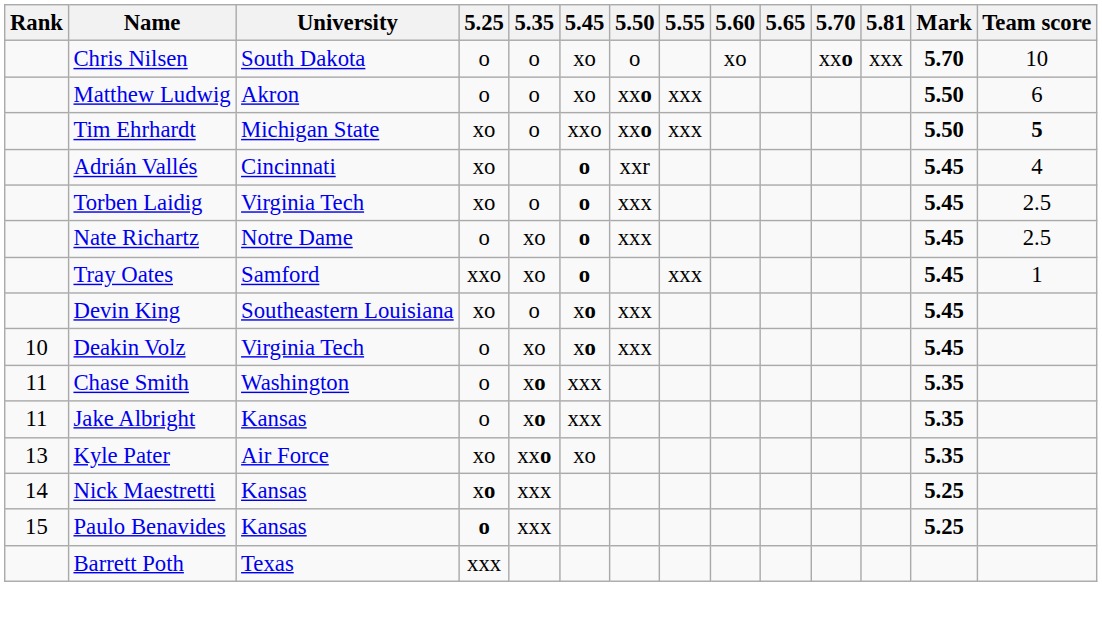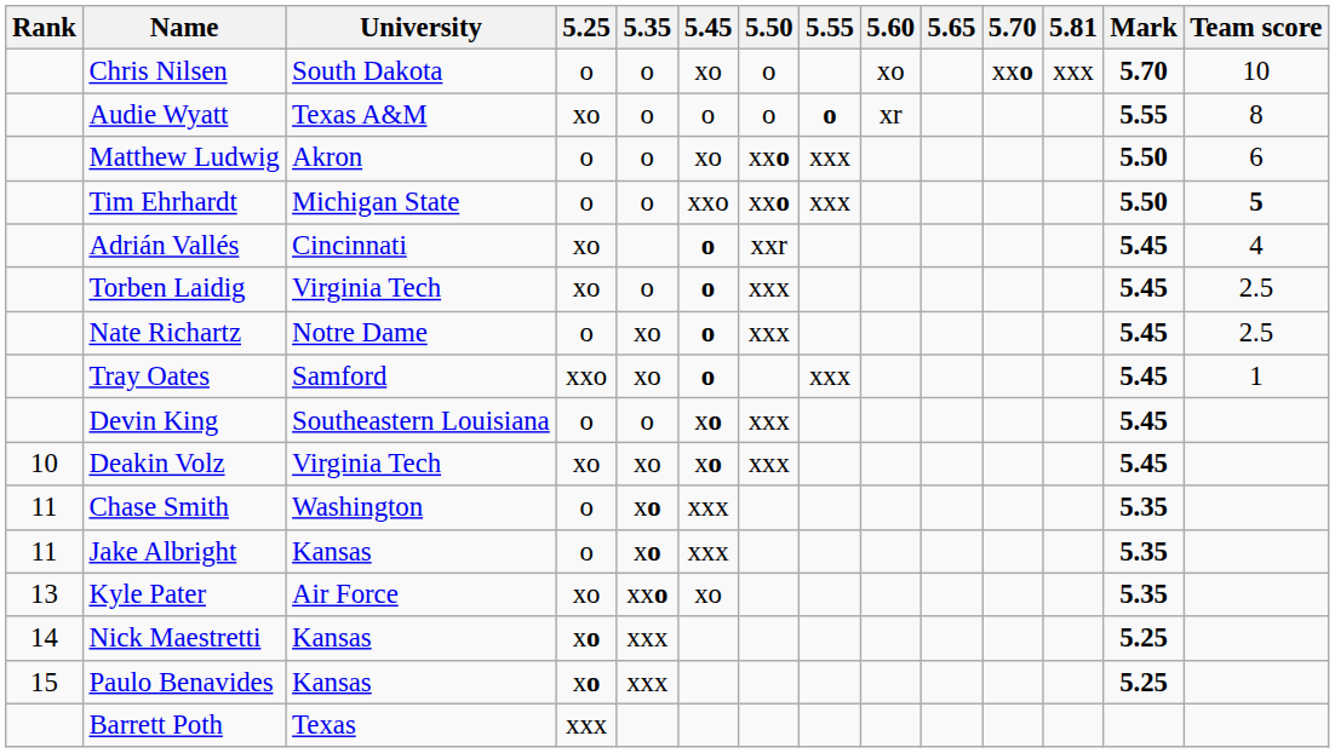 <table class="wikitable sortable" style="text-align:center">
 <tr>
 <th>Rank</th>
 <th>Name</th>
 <th>University</th>
 <th>5.25</th>
 <th>5.35</th>
 <th>5.45</th>
 <th>5.50</th>
 <th>5.55</th>
 <th>5.60</th>
 <th>5.65</th>
 <th>5.70</th>
 <th>5.81</th>
 <th>Mark</th>
 <th>Team score</th>
 </tr>
 <tr>
 <td></td>
 <td align=left><a href='#'>Chris Nilsen</a></td>
 <td align=left><a href='#'>South Dakota</a></td>
 <td>o</td>
 <td>o</td>
 <td>xo</td>
 <td>o</td>
 <td></td>
 <td>xo</td>
 <td></td>
 <td>xx<strong>o</strong></td>
 <td>xxx</td>
 <td><strong>5.70</strong></td>
 <td>10</td>
 </tr>
 <tr>
 <td></td>
+<td align=left><a href='#'>Audie Wyatt</a></td>
+<td align=left><a href='#'>Texas A&M</a></td>
+<td>xo</td>
+<td>o</td>
+<td>o</td>
+<td>o</td>
+<td><strong>o</strong></td>
+<td>xr</td>
+<td></td>
+<td></td>
+<td></td>
+<td><strong>5.55</strong></td>
+<td>8</td>
+</tr>
+<tr>
+<td></td>
 <td align=left><a href='#'>Matthew Ludwig</a></td>
 <td align=left><a href='#'>Akron</a></td>
 <td>o</td>
 <td>o</td>
 <td>xo</td>
 <td>xx<strong>o</strong></td>
 <td>xxx</td>
 <td></td>
 <td></td>
 <td></td>
 <td></td>
 <td><strong>5.50</strong></td>
 <td>6</td>
 </tr>
 <tr>
 <td></td>
 <td align=left><a href='#'>Tim Ehrhardt</a></td>
 <td align=left><a href='#'>Michigan State</a></td>
-<td>xo</td>
+<td>o</td>
 <td>o</td>
 <td>xxo</td>
 <td>xx<strong>o</strong></td>
 <td>xxx</td>
 <td></td>
 <td></td>
 <td></td>
 <td></td>
 <td><strong>5.50</strong></td>
 <td><strong>5</strong></td>
 </tr>
 <tr>
 <td></td>
 <td align=left><a href='#'>Adrián Vallés</a></td>
 <td align=left><a href='#'>Cincinnati</a></td>
 <td>xo</td>
 <td></td>
 <td><strong>o</strong></td>
 <td>xxr</td>
 <td></td>
 <td></td>
 <td></td>
 <td></td>
 <td></td>
 <td><strong>5.45</strong></td>
 <td>4</td>
 </tr>
 <tr>
 <td></td>
 <td align=left><a href='#'>Torben Laidig</a></td>
 <td align=left><a href='#'>Virginia Tech</a></td>
 <td>xo</td>
 <td>o</td>
 <td><strong>o</strong></td>
 <td>xxx</td>
 <td></td>
 <td></td>
 <td></td>
 <td></td>
 <td></td>
 <td><strong>5.45</strong></td>
 <td>2.5</td>
 </tr>
 <tr>
 <td></td>
 <td align=left><a href='#'>Nate Richartz</a></td>
 <td align=left><a href='#'>Notre Dame</a></td>
 <td>o</td>
 <td>xo</td>
 <td><strong>o</strong></td>
 <td>xxx</td>
 <td></td>
 <td></td>
 <td></td>
 <td></td>
 <td></td>
 <td><strong>5.45</strong></td>
 <td>2.5</td>
 </tr>
 <tr>
 <td></td>
 <td align=left><a href='#'>Tray Oates</a></td>
 <td align=left><a href='#'>Samford</a></td>
 <td>xxo</td>
 <td>xo</td>
 <td><strong>o</strong></td>
 <td></td>
 <td>xxx</td>
 <td></td>
 <td></td>
 <td></td>
 <td></td>
 <td><strong>5.45</strong></td>
 <td>1</td>
 </tr>
 <tr>
 <td></td>
 <td align=left><a href='#'>Devin King</a></td>
 <td align=left><a href='#'>Southeastern Louisiana</a></td>
-<td>xo</td>
+<td>o</td>
 <td>o</td>
 <td>x<strong>o</strong></td>
 <td>xxx</td>
 <td></td>
 <td></td>
 <td></td>
 <td></td>
 <td></td>
 <td><strong>5.45</strong></td>
 <td></td>
 </tr>
 <tr>
 <td>10</td>
 <td align=left><a href='#'>Deakin Volz</a></td>
 <td align=left><a href='#'>Virginia Tech</a></td>
-<td>o</td>
+<td>xo</td>
 <td>xo</td>
 <td>x<strong>o</strong></td>
 <td>xxx</td>
 <td></td>
 <td></td>
 <td></td>
 <td></td>
 <td></td>
 <td><strong>5.45</strong></td>
 <td></td>
 </tr>
 <tr>
 <td>11</td>
 <td align=left><a href='#'>Chase Smith</a></td>
 <td align=left><a href='#'>Washington</a></td>
 <td>o</td>
 <td>x<strong>o</strong></td>
 <td>xxx</td>
 <td></td>
 <td></td>
 <td></td>
 <td></td>
 <td></td>
 <td></td>
 <td><strong>5.35</strong></td>
 <td></td>
 </tr>
 <tr>
 <td>11</td>
 <td align=left><a href='#'>Jake Albright</a></td>
 <td align=left><a href='#'>Kansas</a></td>
 <td>o</td>
 <td>x<strong>o</strong></td>
 <td>xxx</td>
 <td></td>
 <td></td>
 <td></td>
 <td></td>
 <td></td>
 <td></td>
 <td><strong>5.35</strong></td>
 <td></td>
 </tr>
 <tr>
 <td>13</td>
 <td align=left><a href='#'>Kyle Pater</a></td>
 <td align=left><a href='#'>Air Force</a></td>
 <td>xo</td>
 <td>xx<strong>o</strong></td>
 <td>xo</td>
 <td></td>
 <td></td>
 <td></td>
 <td></td>
 <td></td>
 <td></td>
 <td><strong>5.35</strong></td>
 <td></td>
 </tr>
 <tr>
 <td>14</td>
 <td align=left><a href='#'>Nick Maestretti</a></td>
 <td align=left><a href='#'>Kansas</a></td>
 <td>x<strong>o</strong></td>
 <td>xxx</td>
 <td></td>
 <td></td>
 <td></td>
 <td></td>
 <td></td>
 <td></td>
 <td></td>
 <td><strong>5.25</strong></td>
 <td></td>
 </tr>
 <tr>
 <td>15</td>
 <td align=left><a href='#'>Paulo Benavides</a></td>
 <td align=left><a href='#'>Kansas</a></td>
-<td><strong>o</strong></td>
+<td>x<strong>o</strong></td>
 <td>xxx</td>
 <td></td>
 <td></td>
 <td></td>
 <td></td>
 <td></td>
 <td></td>
 <td></td>
 <td><strong>5.25</strong></td>
 <td></td>
 </tr>
 <tr>
 <td></td>
 <td align=left><a href='#'>Barrett Poth</a></td>
 <td align=left><a href='#'>Texas</a></td>
 <td>xxx</td>
 <td></td>
 <td></td>
 <td></td>
 <td></td>
 <td></td>
 <td></td>
 <td></td>
 <td></td>
 <td><strong></strong></td>
 <td></td>
 </tr>
 </table>
